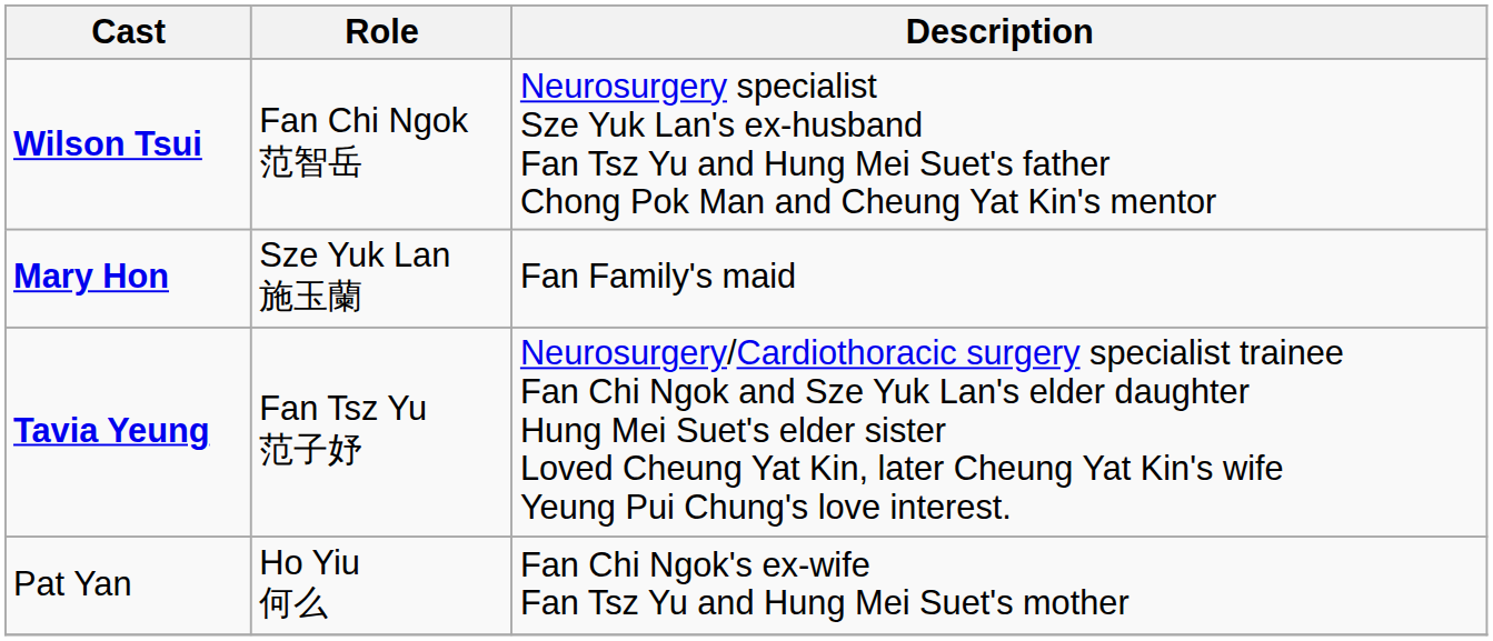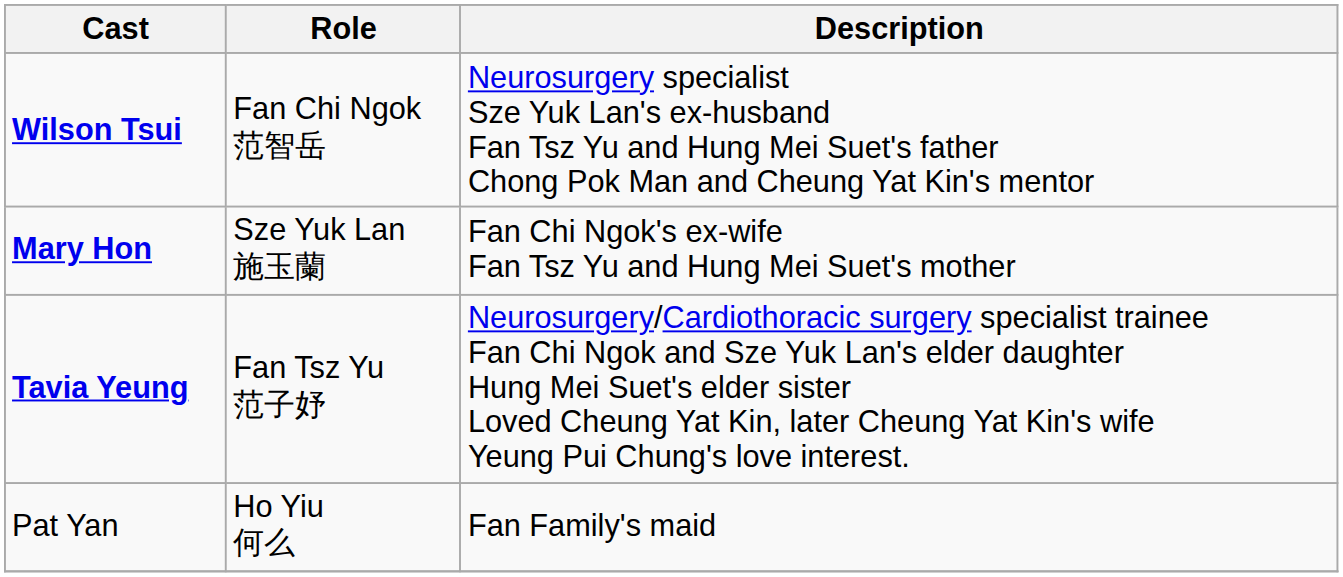 <table class="wikitable" width="55%">
 <tr>
 <th>Cast</th>
 <th>Role</th>
 <th>Description</th>
 </tr>
 <tr>
 <td><strong><a href='#'>Wilson Tsui</a></strong></td>
 <td>Fan Chi Ngok<br>范智岳</td>
 <td><a href='#'>Neurosurgery</a> specialist<br>Sze Yuk Lan's ex-husband<br>Fan Tsz Yu and Hung Mei Suet's father<br>Chong Pok Man and Cheung Yat Kin's mentor</td>
 </tr>
 <tr>
 <td><strong><a href='#'>Mary Hon</a></strong></td>
 <td>Sze Yuk Lan<br>施玉蘭</td>
-<td>Fan Family's maid</td>
+<td>Fan Chi Ngok's ex-wife<br>Fan Tsz Yu and Hung Mei Suet's mother</td>
 </tr>
 <tr>
 <td><strong><a href='#'>Tavia Yeung</a></strong></td>
 <td>Fan Tsz Yu<br>范子妤</td>
 <td><a href='#'>Neurosurgery</a>/<a href='#'>Cardiothoracic surgery</a> specialist trainee<br>Fan Chi Ngok and Sze Yuk Lan's elder daughter<br>Hung Mei Suet's elder sister<br>Loved Cheung Yat Kin, later Cheung Yat Kin's wife<br>Yeung Pui Chung's love interest.</td>
 </tr>
 <tr>
 <td>Pat Yan</td>
 <td>Ho Yiu<br>何么</td>
-<td>Fan Chi Ngok's ex-wife<br>Fan Tsz Yu and Hung Mei Suet's mother</td>
+<td>Fan Family's maid</td>
 </tr>
 <tr>
 </tr>
 </table>
